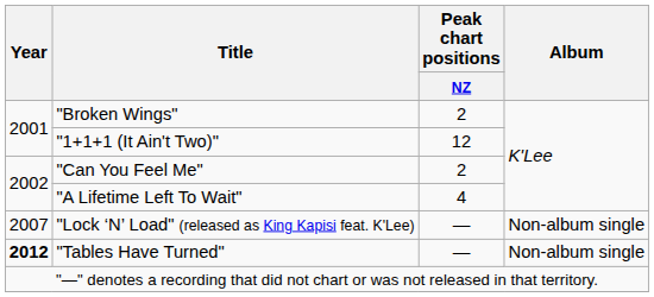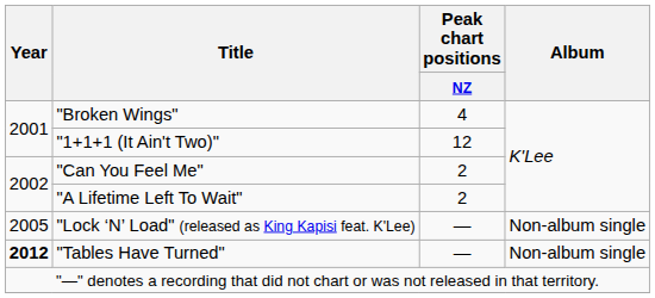 <table class="wikitable plainrowheaders">
 <tr>
 <th rowspan="2"  width="1em">Year</th>
 <th rowspan="2">Title</th>
 <th width="3em">Peak chart positions</th>
 <th rowspan="2">Album</th>
 </tr>
 <tr>
 <th><small><a href='#'>NZ</a></small></th>
 </tr>
 <tr>
 <td rowspan=2>2001</td>
 <td>"Broken Wings"</td>
-<td align="center">2</td>
+<td align="center">4</td>
 <td rowspan=4><em>K'Lee</em></td>
 </tr>
 <tr>
 <td>"1+1+1 (It Ain't Two)"</td>
 <td align="center">12</td>
 </tr>
 <tr>
 <td rowspan=2>2002</td>
 <td>"Can You Feel Me"</td>
 <td align="center">2</td>
 </tr>
 <tr>
 <td>"A Lifetime Left To Wait"</td>
-<td align="center">4</td>
+<td align="center">2</td>
 </tr>
 <tr>
-<td>2007</td>
+<td>2005</td>
 <td>"Lock ‘N’ Load" <small>(released as <a href='#'>King Kapisi</a> feat. K'Lee)</small></td>
 <td align="center">—</td>
 <td>Non-album single</td>
 </tr>
 <tr>
 <td><strong>2012</strong></td>
 <td>"Tables Have Turned"</td>
 <td align="center">—</td>
 <td>Non-album single</td>
 </tr>
 <tr>
 <td colspan="4" style="font-size:90%" align="center">"—" denotes a recording that did not chart or was not released in that territory.</td>
 </tr>
 <tr>
 </tr>
 </table>
